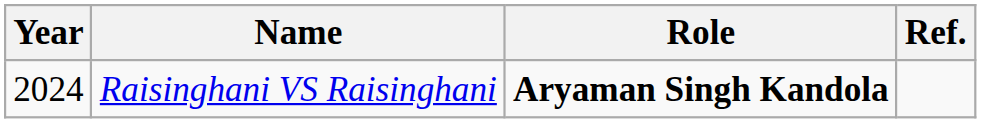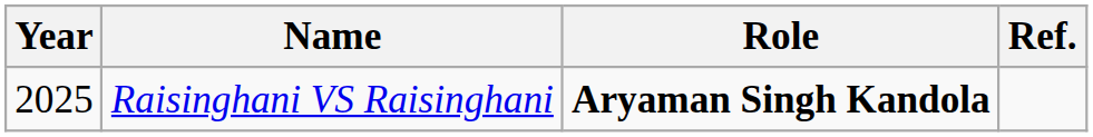 <table class="wikitable">
 <tr>
 <th>Year</th>
 <th>Name</th>
 <th>Role</th>
 <th>Ref.</th>
 </tr>
 <tr>
-<td>2024</td>
+<td>2025</td>
 <td><em><a href='#'>Raisinghani VS Raisinghani</a></em></td>
 <td><strong>Aryaman Singh Kandola</strong></td>
 <td></td>
 </tr>
 </table>
